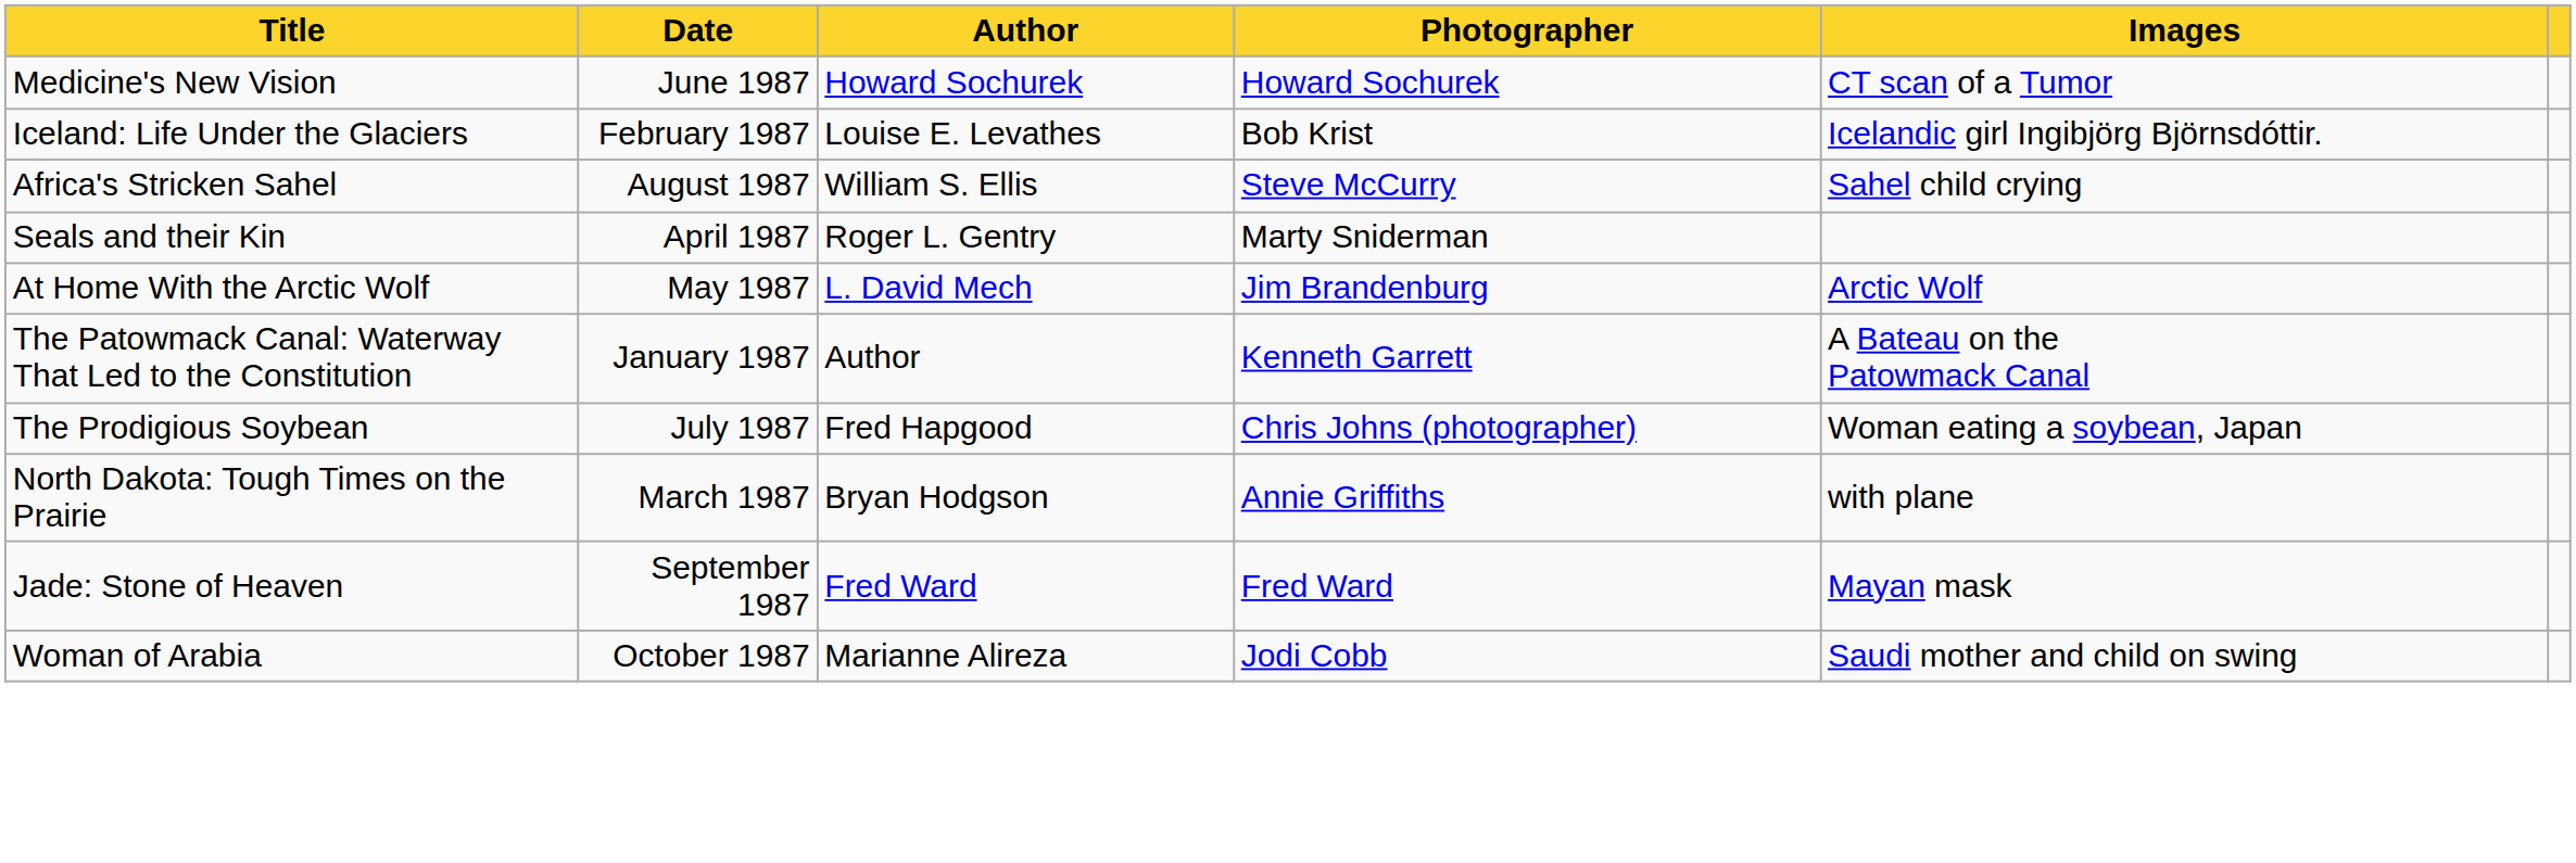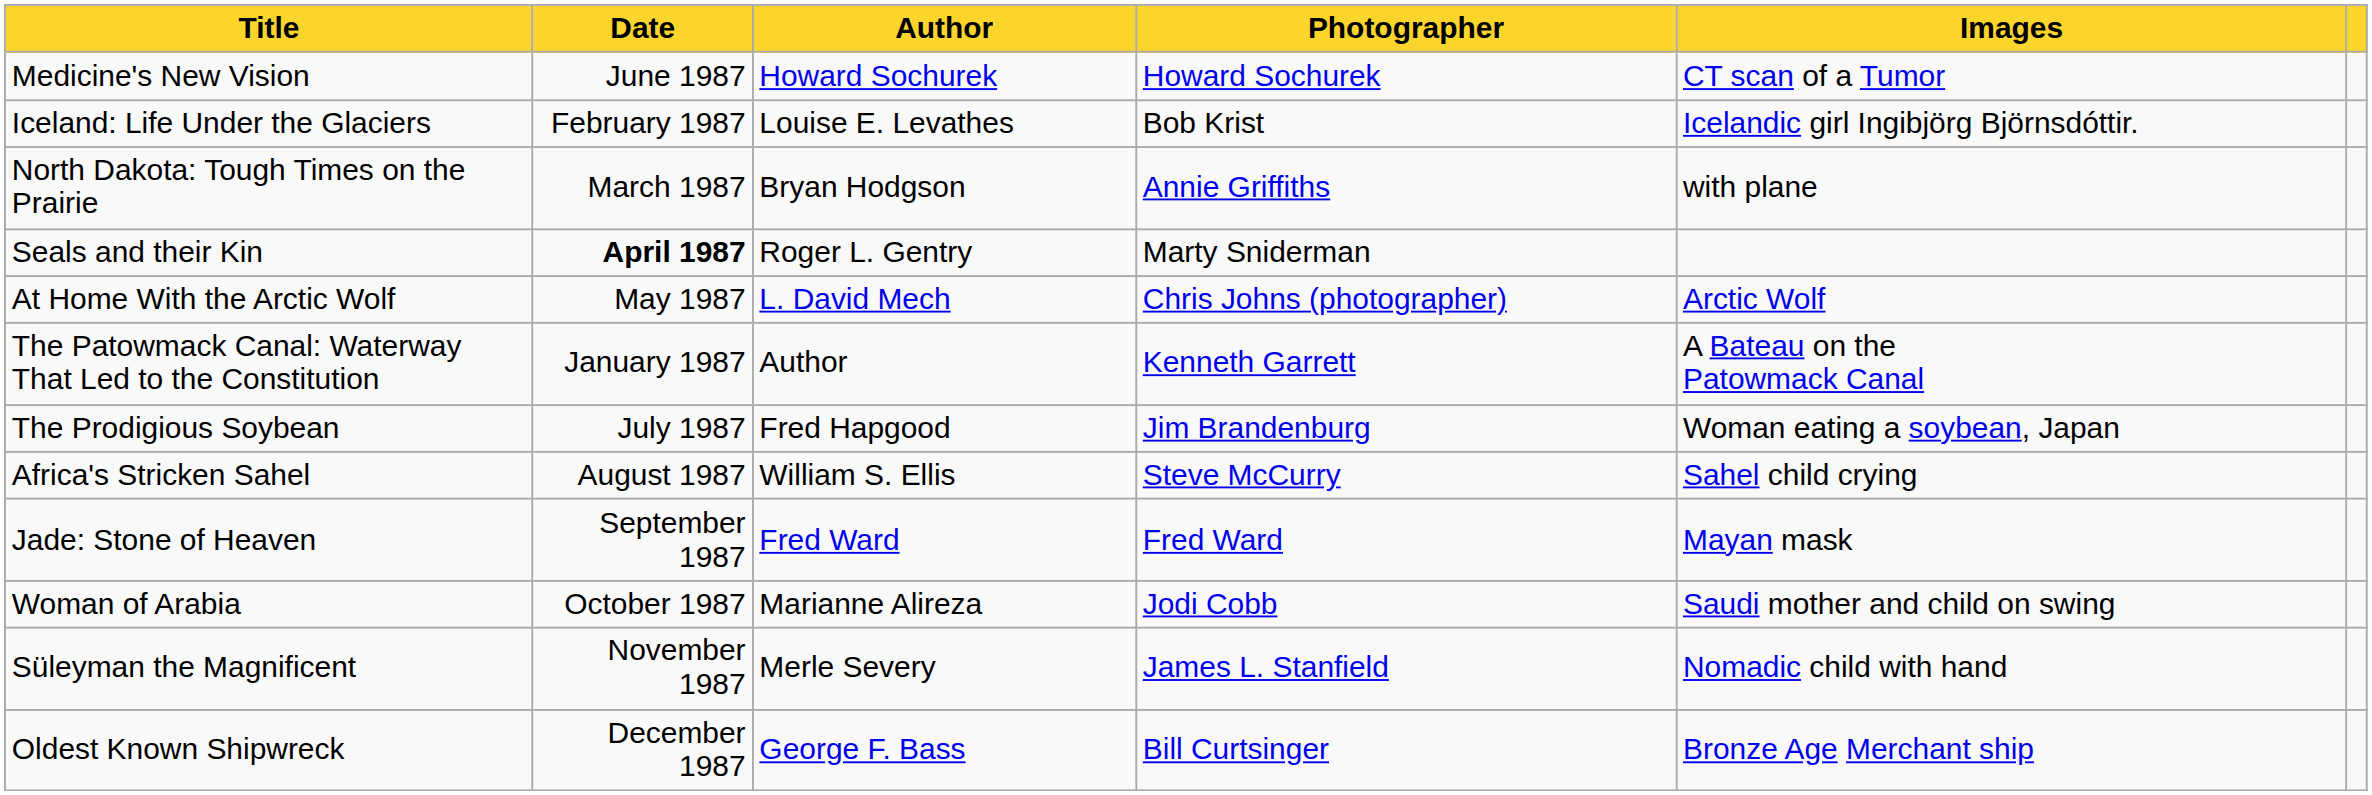 <table class="wikitable" style="width:100%">
 <tr>
 <th scope="col" style="background-color:#fbd42c;" width=275px>Title</th>
 <th scope="col" style="background-color:#fbd42c;" width=110>Date</th>
 <th scope="col" style="background-color:#fbd42c;">Author</th>
 <th scope="col" style="background-color:#fbd42c;">Photographer</th>
 <th scope="col" style="background-color:#fbd42c;">Images</th>
 <th scope="col" ! style="background-color:#fbd42c;"></th>
 </tr>
 <tr>
 <td scope="row">Medicine's New Vision</td>
 <td style="text-align:right;">June 1987</td>
 <td><a href='#'>Howard Sochurek</a></td>
 <td><a href='#'>Howard Sochurek</a></td>
 <td><a href='#'>CT scan</a> of a <a href='#'>Tumor</a></td>
 <td></td>
 </tr>
 <tr>
 <td scope="row">Iceland: Life Under the Glaciers</td>
 <td style="text-align:right;">February 1987</td>
 <td>Louise E. Levathes</td>
 <td>Bob Krist</td>
 <td><a href='#'>Icelandic</a> girl Ingibjörg Björnsdóttir.</td>
 <td></td>
 </tr>
 <tr>
-<td scope="row">Africa's Stricken Sahel</td>
-<td style="text-align:right;">August 1987</td>
-<td>William S. Ellis</td>
-<td><a href='#'>Steve McCurry</a></td>
-<td><a href='#'>Sahel</a> child crying</td>
+<td scope="row">North Dakota: Tough Times on the Prairie</td>
+<td style="text-align:right;">March 1987</td>
+<td>Bryan Hodgson</td>
+<td><a href='#'>Annie Griffiths</a></td>
+<td> with plane</td>
 <td></td>
 </tr>
 <tr>
 <td scope="row">Seals and their Kin</td>
-<td style="text-align:right;">April 1987</td>
+<td style="text-align:right;"><strong>April 1987</strong></td>
 <td>Roger L. Gentry</td>
 <td>Marty Sniderman</td>
 <td></td>
 <td></td>
 </tr>
 <tr>
 <td scope="row">At Home With the Arctic Wolf</td>
 <td style="text-align:right;">May 1987</td>
 <td><a href='#'>L. David Mech</a></td>
-<td><a href='#'>Jim Brandenburg</a></td>
+<td><a href='#'>Chris Johns (photographer)</a></td>
 <td><a href='#'>Arctic Wolf</a></td>
 <td></td>
 </tr>
 <tr>
 <td scope="row">The Patowmack Canal: Waterway That Led to the Constitution</td>
 <td style="text-align:right;">January 1987</td>
 <td>Author</td>
 <td><a href='#'>Kenneth Garrett</a></td>
 <td>A <a href='#'>Bateau</a> on the <br><a href='#'>Patowmack Canal</a></td>
 <td></td>
 </tr>
 <tr>
 <td scope="row">The Prodigious Soybean</td>
 <td style="text-align:right;">July 1987</td>
 <td>Fred Hapgood</td>
-<td><a href='#'>Chris Johns (photographer)</a></td>
+<td><a href='#'>Jim Brandenburg</a></td>
 <td>Woman eating a <a href='#'>soybean</a>, Japan</td>
 <td></td>
 </tr>
 <tr>
-<td scope="row">North Dakota: Tough Times on the Prairie</td>
-<td style="text-align:right;">March 1987</td>
-<td>Bryan Hodgson</td>
-<td><a href='#'>Annie Griffiths</a></td>
-<td> with plane</td>
+<td scope="row">Africa's Stricken Sahel</td>
+<td style="text-align:right;">August 1987</td>
+<td>William S. Ellis</td>
+<td><a href='#'>Steve McCurry</a></td>
+<td><a href='#'>Sahel</a> child crying</td>
 <td></td>
 </tr>
 <tr>
 <td scope="row">Jade: Stone of Heaven</td>
 <td style="text-align:right;">September 1987</td>
 <td><a href='#'>Fred Ward</a></td>
 <td><a href='#'>Fred Ward</a></td>
 <td><a href='#'>Mayan</a> mask</td>
 <td></td>
 </tr>
 <tr>
 <td scope="row">Woman of Arabia</td>
 <td style="text-align:right;">October 1987</td>
 <td>Marianne Alireza</td>
 <td><a href='#'>Jodi Cobb</a></td>
 <td><a href='#'>Saudi</a> mother and child on swing</td>
 <td></td>
 </tr>
+<tr>
+<td scope="row">Süleyman the Magnificent</td>
+<td style="text-align:right;">November 1987</td>
+<td>Merle Severy</td>
+<td><a href='#'>James L. Stanfield</a></td>
+<td><a href='#'>Nomadic</a> child with hand</td>
+<td></td>
+</tr>
+<tr>
+<td scope="row">Oldest Known Shipwreck</td>
+<td style="text-align:right;">December 1987</td>
+<td><a href='#'>George F. Bass</a></td>
+<td><a href='#'>Bill Curtsinger</a></td>
+<td><a href='#'>Bronze Age</a> <a href='#'>Merchant ship</a></td>
+<td></td>
+</tr>
 </table>
